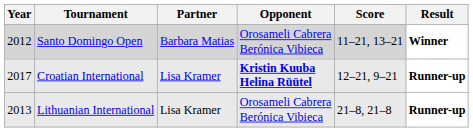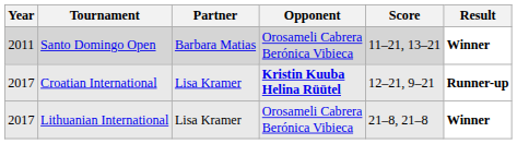 <table class="sortable wikitable" style="font-size: 90%;">
 <tr>
 <th>Year</th>
 <th>Tournament</th>
 <th>Partner</th>
 <th>Opponent</th>
 <th>Score</th>
 <th>Result</th>
 </tr>
 <tr style="background:#D5D5D5">
-<td align="center">2012</td>
+<td align="center">2011</td>
 <td align="left"><a href='#'>Santo Domingo Open</a></td>
 <td align="left"> <a href='#'>Barbara Matias</a></td>
 <td align="left"> <a href='#'>Orosameli Cabrera</a><br> <a href='#'>Berónica Vibieca</a></td>
 <td align="left">11–21, 13–21</td>
 <td style="text-align:left; background:white"> <strong>Winner</strong></td>
 </tr>
 <tr style="background:#E9E9E9">
 <td align="center">2017</td>
 <td align="left"><a href='#'>Croatian International</a></td>
 <td align="left"> <a href='#'>Lisa Kramer</a></td>
 <td align="left"><strong> <a href='#'>Kristin Kuuba</a><br> <a href='#'>Helina Rüütel</a></strong></td>
 <td align="left">12–21, 9–21</td>
 <td style="text-align:left; background:white"> <strong>Runner-up</strong></td>
 </tr>
 <tr style="background:#E9E9E9">
-<td align="center">2013</td>
+<td align="center">2017</td>
 <td align="left"><a href='#'>Lithuanian International</a></td>
 <td align="left"> Lisa Kramer</td>
 <td align="left"> <a href='#'>Orosameli Cabrera</a><br> <a href='#'>Berónica Vibieca</a></td>
 <td align="left">21–8, 21–8</td>
-<td style="text-align:left; background:white"> <strong>Runner-up</strong></td>
+<td style="text-align:left; background:white"> <strong>Winner</strong></td>
 </tr>
 </table>
